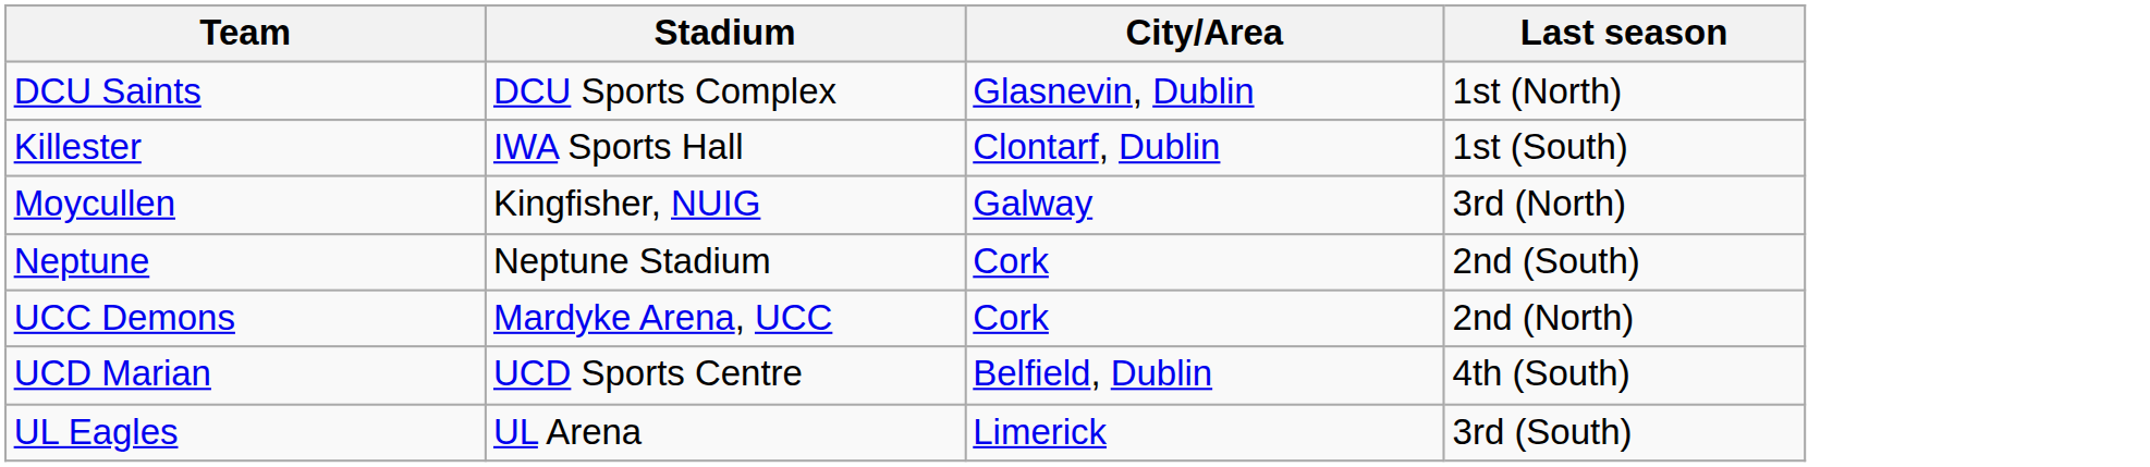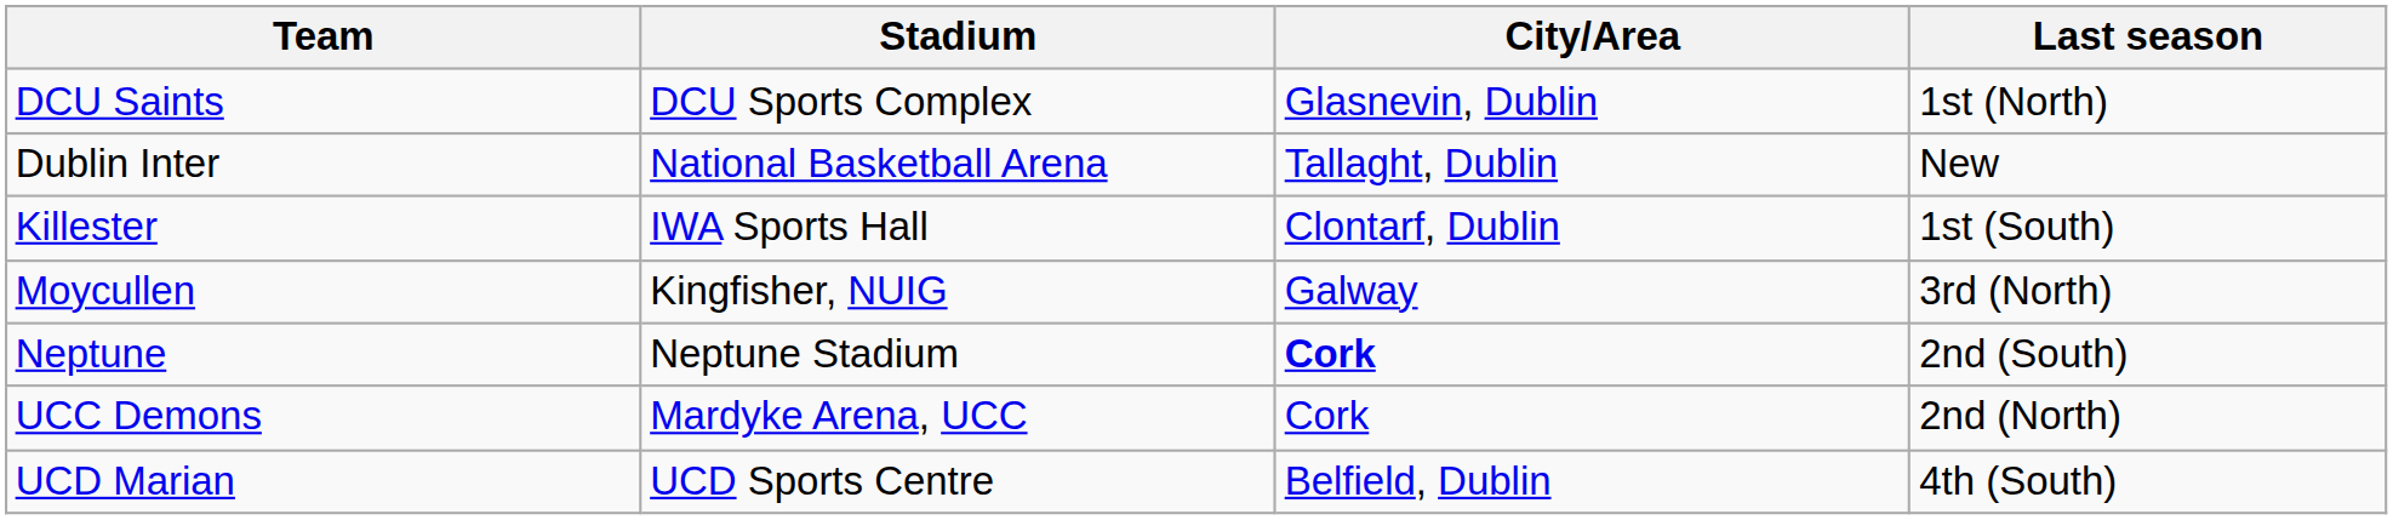 <table class="wikitable">
 <tr>
 <th width=20%>Team</th>
 <th width=20%>Stadium</th>
 <th width=20%>City/Area</th>
 <th width=15%>Last season</th>
 </tr>
 <tr>
 <td><a href='#'>DCU Saints</a></td>
 <td><a href='#'>DCU</a> Sports Complex</td>
 <td><a href='#'>Glasnevin</a>, <a href='#'>Dublin</a></td>
 <td>1st (North)</td>
+</tr>
+<tr>
+<td>Dublin Inter</td>
+<td><a href='#'>National Basketball Arena</a></td>
+<td><a href='#'>Tallaght</a>, <a href='#'>Dublin</a></td>
+<td>New</td>
 </tr>
 <tr>
 <td><a href='#'>Killester</a></td>
 <td><a href='#'>IWA</a> Sports Hall</td>
 <td><a href='#'>Clontarf</a>, <a href='#'>Dublin</a></td>
 <td>1st (South)</td>
 </tr>
 <tr>
 <td><a href='#'>Moycullen</a></td>
 <td>Kingfisher, <a href='#'>NUIG</a></td>
 <td><a href='#'>Galway</a></td>
 <td>3rd (North)</td>
 </tr>
 <tr>
 <td><a href='#'>Neptune</a></td>
 <td>Neptune Stadium</td>
-<td><a href='#'>Cork</a></td>
+<td><strong><a href='#'>Cork</a></strong></td>
 <td>2nd (South)</td>
 </tr>
 <tr>
 <td><a href='#'>UCC Demons</a></td>
 <td><a href='#'>Mardyke Arena</a>, <a href='#'>UCC</a></td>
 <td><a href='#'>Cork</a></td>
 <td>2nd (North)</td>
 </tr>
 <tr>
 <td><a href='#'>UCD Marian</a></td>
 <td><a href='#'>UCD</a> Sports Centre</td>
 <td><a href='#'>Belfield</a>, <a href='#'>Dublin</a></td>
 <td>4th (South)</td>
 </tr>
-<tr>
-<td><a href='#'>UL Eagles</a></td>
-<td><a href='#'>UL</a> Arena</td>
-<td><a href='#'>Limerick</a></td>
-<td>3rd (South)</td>
-</tr>
 </table>
